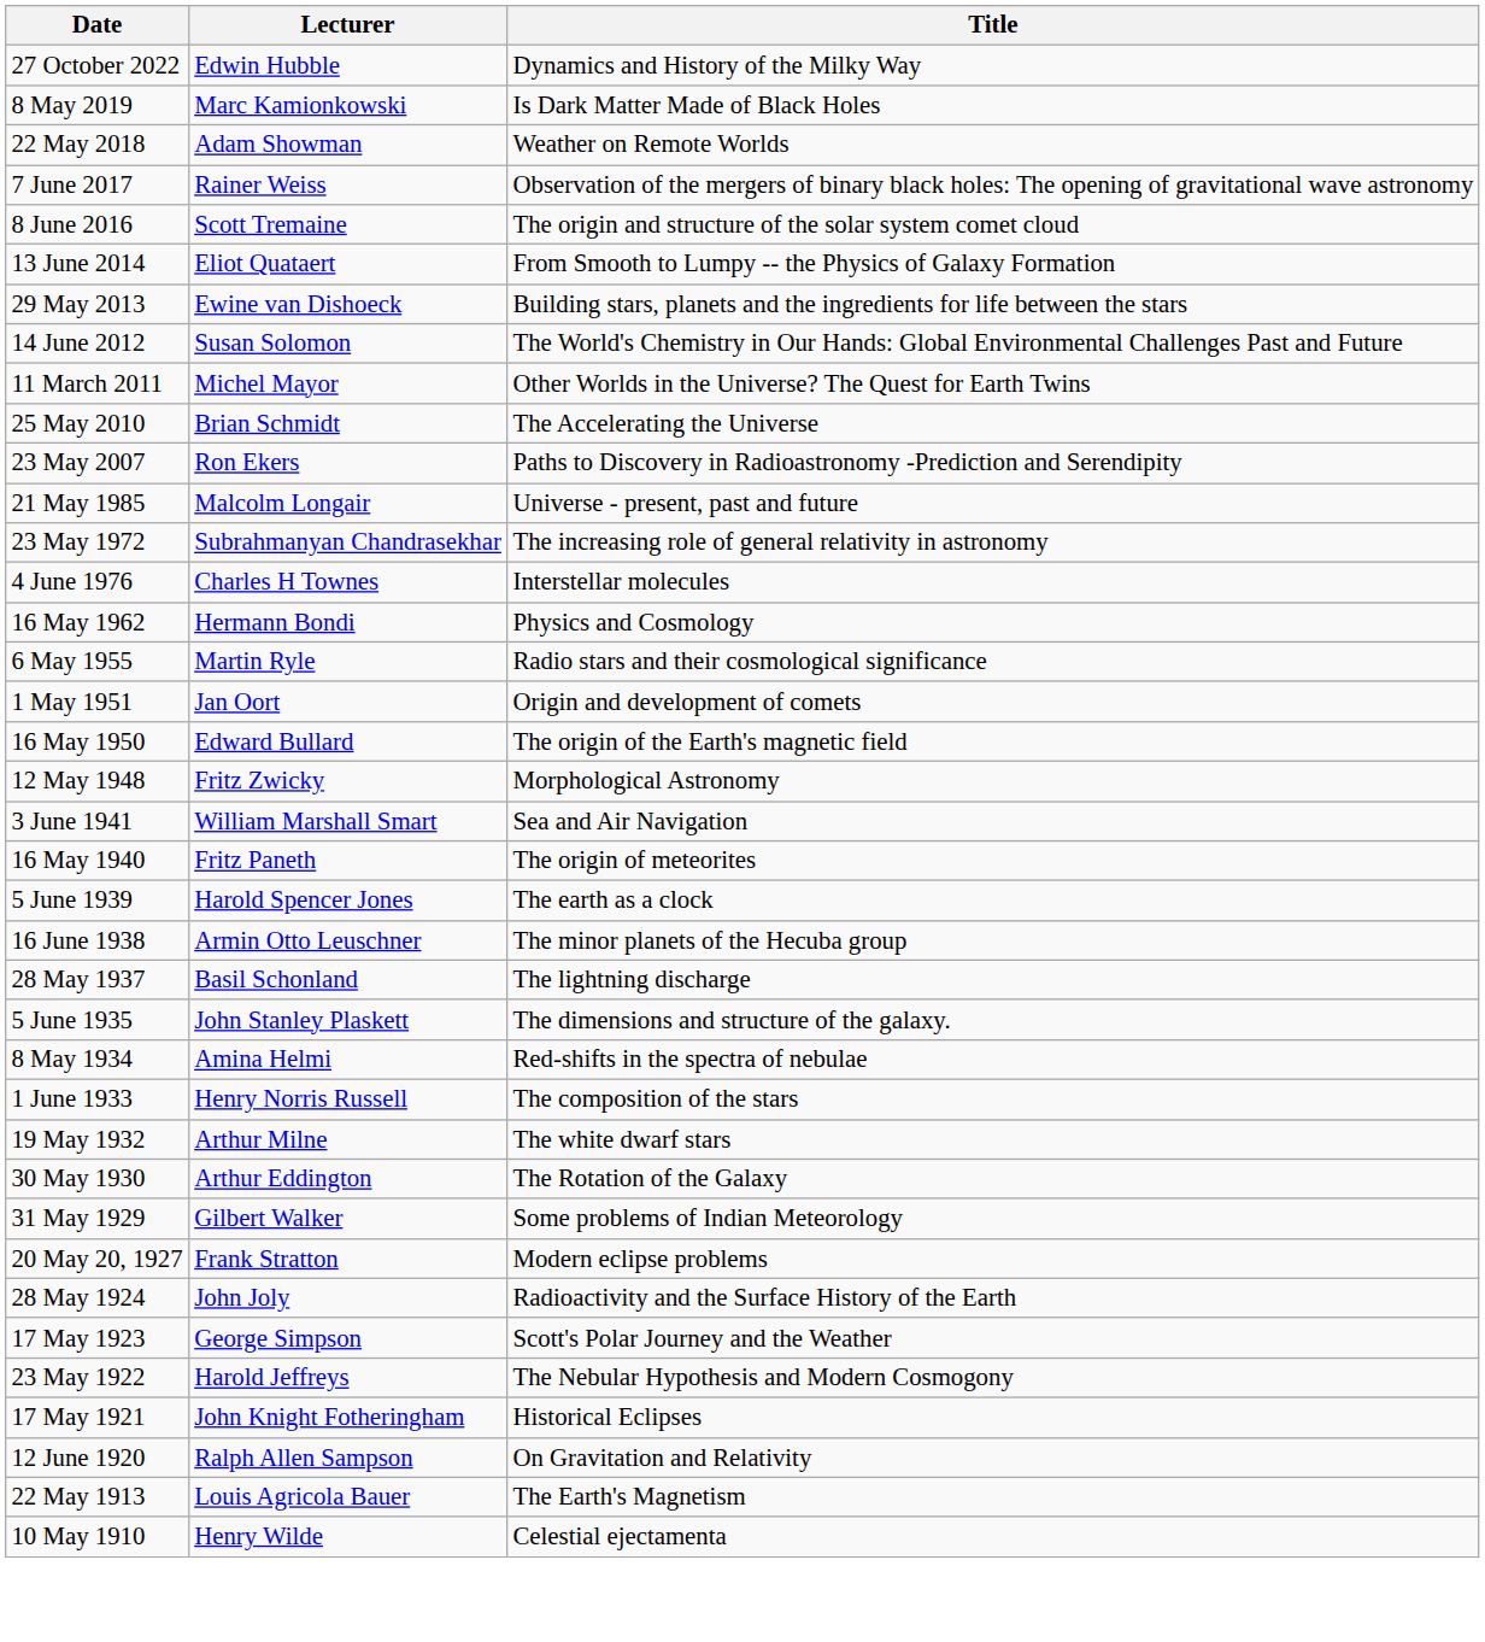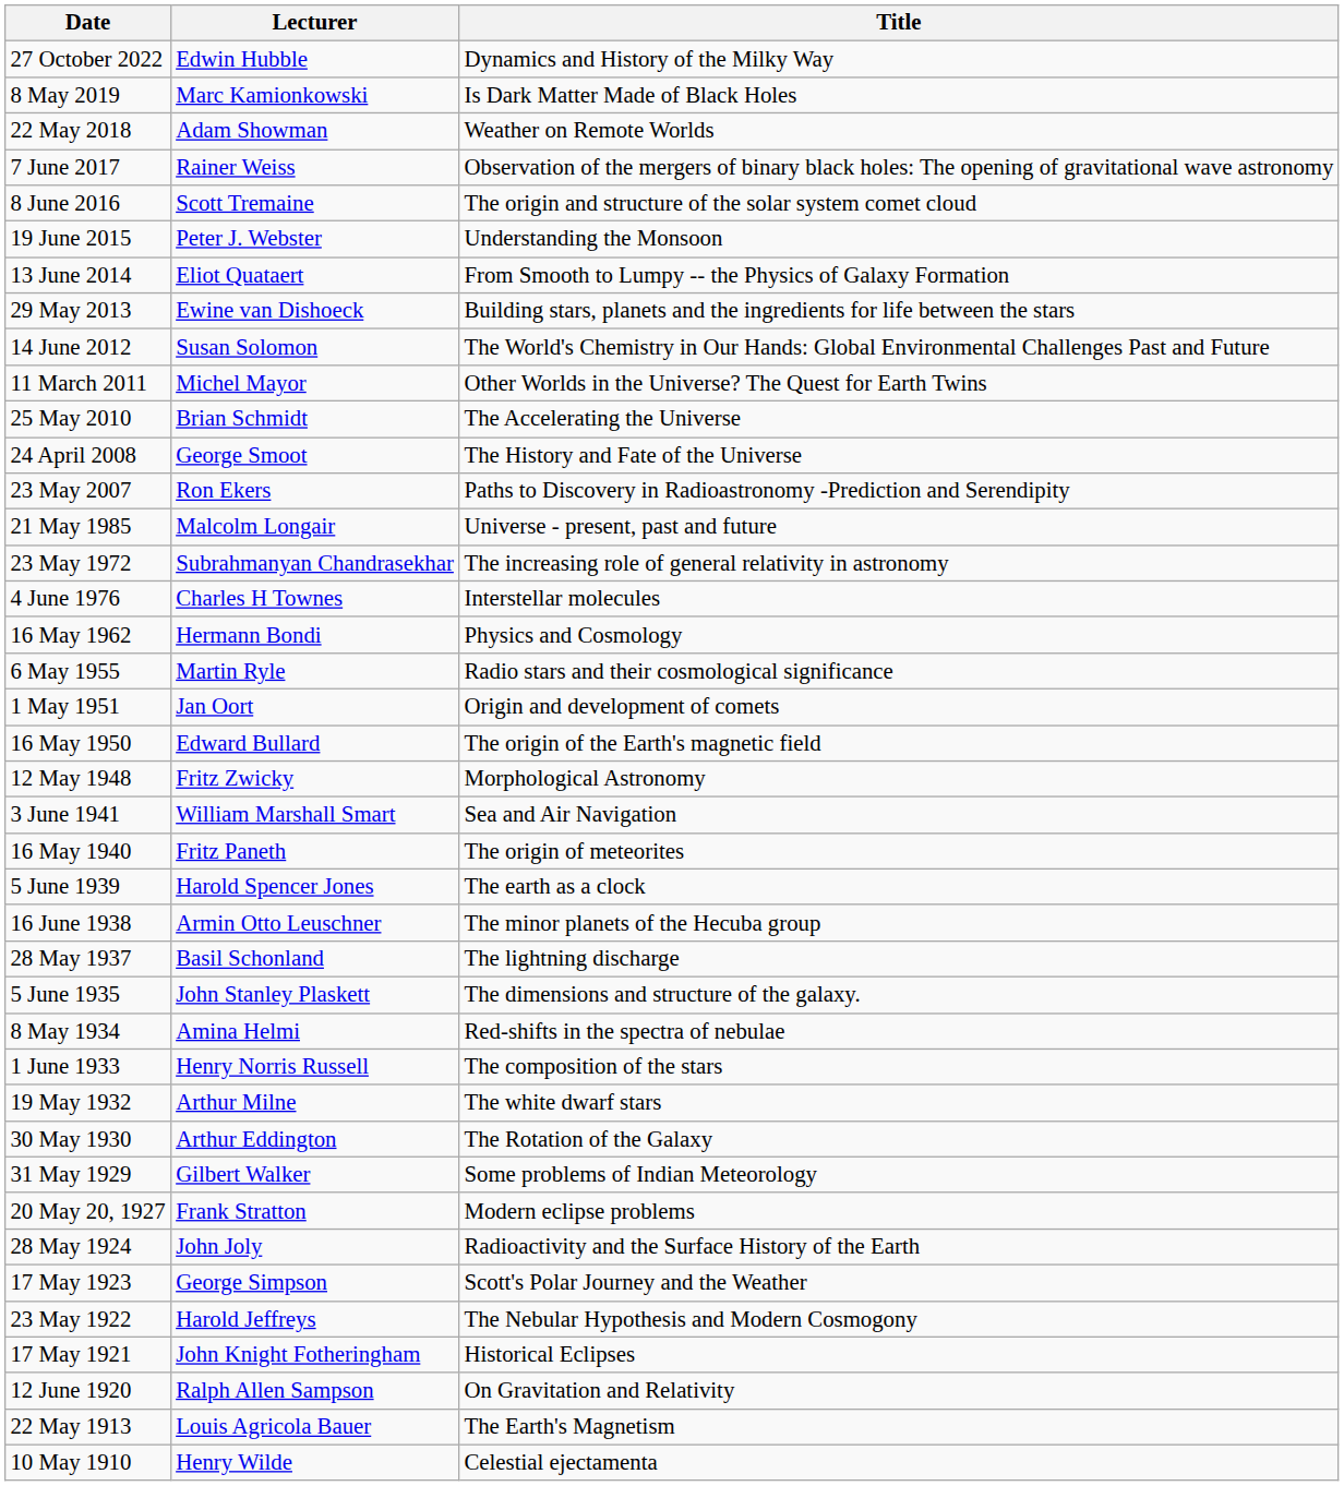 <table class="wikitable sortable">
 <tr>
 <th scope=col>Date</th>
 <th scope=col>Lecturer</th>
 <th scope=col>Title</th>
 </tr>
 <tr>
 <td>27 October 2022</td>
 <td><a href='#'>Edwin Hubble</a></td>
 <td>Dynamics and History of the Milky Way</td>
 </tr>
 <tr>
 <td>8 May 2019</td>
 <td><a href='#'>Marc Kamionkowski</a></td>
 <td>Is Dark Matter Made of Black Holes</td>
 </tr>
 <tr>
 <td>22 May 2018</td>
 <td><a href='#'>Adam Showman</a></td>
 <td>Weather on Remote Worlds</td>
 </tr>
 <tr>
 <td>7 June 2017</td>
 <td><a href='#'>Rainer Weiss</a></td>
 <td>Observation of the mergers of binary black holes: The opening of gravitational wave astronomy</td>
 </tr>
 <tr>
 <td>8 June 2016</td>
 <td><a href='#'>Scott Tremaine</a></td>
 <td>The origin and structure of the solar system comet cloud</td>
 </tr>
 <tr>
+<td>19 June 2015</td>
+<td><a href='#'>Peter J. Webster</a></td>
+<td>Understanding the Monsoon</td>
+</tr>
+<tr>
 <td>13 June 2014</td>
 <td><a href='#'>Eliot Quataert</a></td>
 <td>From Smooth to Lumpy -- the Physics of Galaxy Formation</td>
 </tr>
 <tr>
 <td>29 May 2013</td>
 <td><a href='#'>Ewine van Dishoeck</a></td>
 <td>Building stars, planets and the ingredients for life between the stars</td>
 </tr>
 <tr>
 <td>14 June 2012</td>
 <td><a href='#'>Susan Solomon</a></td>
 <td>The World's Chemistry in Our Hands: Global Environmental Challenges Past and Future</td>
 </tr>
 <tr>
 <td>11 March 2011</td>
 <td><a href='#'>Michel Mayor</a></td>
 <td>Other Worlds in the Universe? The Quest for Earth Twins</td>
 </tr>
 <tr>
 <td>25 May 2010</td>
 <td><a href='#'>Brian Schmidt</a></td>
 <td>The Accelerating the Universe</td>
+</tr>
+<tr>
+<td>24 April 2008</td>
+<td><a href='#'>George Smoot</a></td>
+<td>The History and Fate of the Universe</td>
 </tr>
 <tr>
 <td>23 May 2007</td>
 <td><a href='#'>Ron Ekers</a></td>
 <td>Paths to Discovery in Radioastronomy -Prediction and Serendipity</td>
 </tr>
 <tr>
 <td>21 May 1985</td>
 <td><a href='#'>Malcolm Longair</a></td>
 <td>Universe - present, past and future</td>
 </tr>
 <tr>
 <td>23 May 1972</td>
 <td><a href='#'>Subrahmanyan Chandrasekhar</a></td>
 <td>The increasing role of general relativity in astronomy</td>
 </tr>
 <tr>
 <td>4 June 1976</td>
 <td><a href='#'>Charles H Townes</a></td>
 <td>Interstellar molecules</td>
 </tr>
 <tr>
 <td>16 May 1962</td>
 <td><a href='#'>Hermann Bondi</a></td>
 <td>Physics and Cosmology</td>
 </tr>
 <tr>
 <td>6 May 1955</td>
 <td><a href='#'>Martin Ryle</a></td>
 <td>Radio stars and their cosmological significance</td>
 </tr>
 <tr>
 <td>1 May 1951</td>
 <td><a href='#'>Jan Oort</a></td>
 <td>Origin and development of comets</td>
 </tr>
 <tr>
 <td>16 May 1950</td>
 <td><a href='#'>Edward Bullard</a></td>
 <td>The origin of the Earth's magnetic field</td>
 </tr>
 <tr>
 <td>12 May 1948</td>
 <td><a href='#'>Fritz Zwicky</a></td>
 <td>Morphological Astronomy</td>
 </tr>
 <tr>
 <td>3 June 1941</td>
 <td><a href='#'>William Marshall Smart</a></td>
 <td>Sea and Air Navigation</td>
 </tr>
 <tr>
 <td>16 May 1940</td>
 <td><a href='#'>Fritz Paneth</a></td>
 <td>The origin of meteorites</td>
 </tr>
 <tr>
 <td>5 June 1939</td>
 <td><a href='#'>Harold Spencer Jones</a></td>
 <td>The earth as a clock</td>
 </tr>
 <tr>
 <td>16 June 1938</td>
 <td><a href='#'>Armin Otto Leuschner</a></td>
 <td>The minor planets of the Hecuba group</td>
 </tr>
 <tr>
 <td>28 May 1937</td>
 <td><a href='#'>Basil Schonland</a></td>
 <td>The lightning discharge</td>
 </tr>
 <tr>
 <td>5 June 1935</td>
 <td><a href='#'>John Stanley Plaskett</a></td>
 <td>The dimensions and structure of the galaxy.</td>
 </tr>
 <tr>
 <td>8 May 1934</td>
 <td><a href='#'>Amina Helmi</a></td>
 <td>Red-shifts in the spectra of nebulae</td>
 </tr>
 <tr>
 <td>1 June 1933</td>
 <td><a href='#'>Henry Norris Russell</a></td>
 <td>The composition of the stars</td>
 </tr>
 <tr>
 <td>19 May 1932</td>
 <td><a href='#'>Arthur Milne</a></td>
 <td>The white dwarf stars</td>
 </tr>
 <tr>
 <td>30 May 1930</td>
 <td><a href='#'>Arthur Eddington</a></td>
 <td>The Rotation of the Galaxy</td>
 </tr>
 <tr>
 <td>31 May 1929</td>
 <td><a href='#'>Gilbert Walker</a></td>
 <td>Some problems of Indian Meteorology</td>
 </tr>
 <tr>
 <td>20 May 20, 1927</td>
 <td><a href='#'>Frank Stratton</a></td>
 <td>Modern eclipse problems</td>
 </tr>
 <tr>
 <td>28 May 1924</td>
 <td><a href='#'>John Joly</a></td>
 <td>Radioactivity and the Surface History of the Earth</td>
 </tr>
 <tr>
 <td>17 May 1923</td>
 <td><a href='#'>George Simpson</a></td>
 <td>Scott's Polar Journey and the Weather</td>
 </tr>
 <tr>
 <td>23 May 1922</td>
 <td><a href='#'>Harold Jeffreys</a></td>
 <td>The Nebular Hypothesis and Modern Cosmogony</td>
 </tr>
 <tr>
 <td>17 May 1921</td>
 <td><a href='#'>John Knight Fotheringham</a></td>
 <td>Historical Eclipses</td>
 </tr>
 <tr>
 <td>12 June 1920</td>
 <td><a href='#'>Ralph Allen Sampson</a></td>
 <td>On Gravitation and Relativity</td>
 </tr>
 <tr>
 <td>22 May 1913</td>
 <td><a href='#'>Louis Agricola Bauer</a></td>
 <td>The Earth's Magnetism</td>
 </tr>
 <tr>
 <td>10 May 1910</td>
 <td><a href='#'>Henry Wilde</a></td>
 <td>Celestial ejectamenta</td>
 </tr>
 </table>
